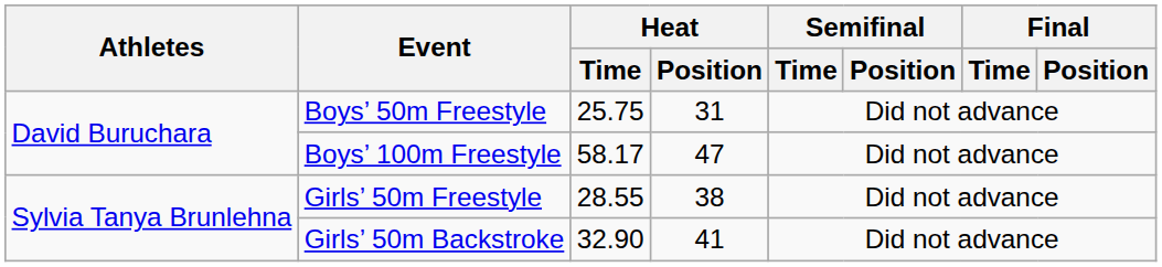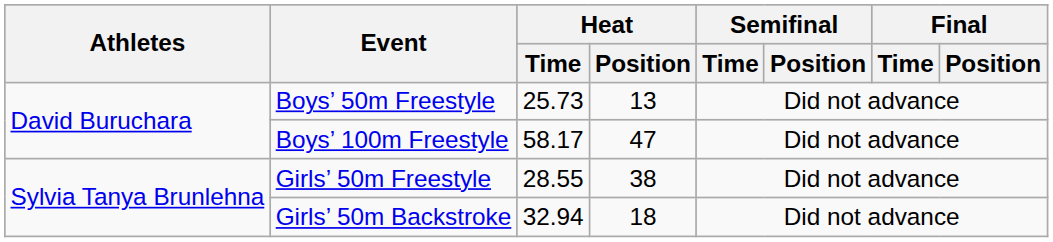 <table class="wikitable" border="1" style="font-size:90%">
 <tr>
 <th rowspan=2>Athletes</th>
 <th rowspan=2>Event</th>
 <th colspan=2>Heat</th>
 <th colspan=2>Semifinal</th>
 <th colspan=2>Final</th>
 </tr>
 <tr>
 <th>Time</th>
 <th>Position</th>
 <th>Time</th>
 <th>Position</th>
 <th>Time</th>
 <th>Position</th>
 </tr>
 <tr>
 <td rowspan=2><a href='#'>David Buruchara</a></td>
 <td><a href='#'>Boys’ 50m Freestyle</a></td>
-<td align=center>25.75</td>
-<td align=center>31</td>
+<td align=center>25.73</td>
+<td align=center>13</td>
 <td colspan="4" align=center>Did not advance</td>
 </tr>
 <tr>
 <td><a href='#'>Boys’ 100m Freestyle</a></td>
 <td align=center>58.17</td>
 <td align=center>47</td>
 <td colspan="4" align=center>Did not advance</td>
 </tr>
 <tr>
 <td rowspan=2><a href='#'>Sylvia Tanya Brunlehna</a></td>
 <td><a href='#'>Girls’ 50m Freestyle</a></td>
 <td align=center>28.55</td>
 <td align=center>38</td>
 <td colspan="4" align=center>Did not advance</td>
 </tr>
 <tr>
 <td><a href='#'>Girls’ 50m Backstroke</a></td>
-<td align=center>32.90</td>
-<td align=center>41</td>
+<td align=center>32.94</td>
+<td align=center>18</td>
 <td colspan="4" align=center>Did not advance</td>
 </tr>
 </table>
